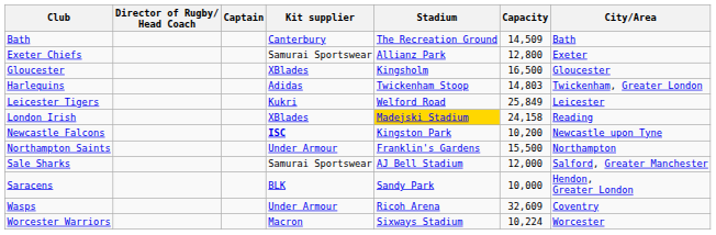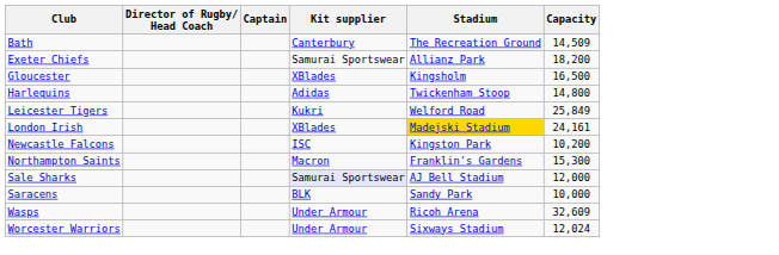 <table class="wikitable sortable">
 <tr>
 <th>Club</th>
 <th>Director of Rugby/<br>Head Coach</th>
 <th>Captain</th>
 <th>Kit supplier</th>
 <th>Stadium</th>
 <th>Capacity</th>
-<th>City/Area</th>
 </tr>
 <tr>
 <td><a href='#'>Bath</a></td>
 <td></td>
 <td></td>
 <td><a href='#'>Canterbury</a></td>
 <td><a href='#'>The Recreation Ground</a></td>
 <td align=center>14,509</td>
-<td><a href='#'>Bath</a></td>
 </tr>
 <tr>
 <td><a href='#'>Exeter Chiefs</a></td>
 <td></td>
 <td></td>
 <td>Samurai Sportswear</td>
 <td><a href='#'>Allianz Park</a></td>
-<td align=center>12,800</td>
-<td><a href='#'>Exeter</a></td>
+<td align=center>18,200</td>
 </tr>
 <tr>
 <td><a href='#'>Gloucester</a></td>
 <td></td>
 <td></td>
 <td><a href='#'>XBlades</a></td>
 <td><a href='#'>Kingsholm</a></td>
 <td align=center>16,500</td>
-<td><a href='#'>Gloucester</a></td>
 </tr>
 <tr>
 <td><a href='#'>Harlequins</a></td>
 <td></td>
 <td></td>
 <td><a href='#'>Adidas</a></td>
 <td><a href='#'>Twickenham Stoop</a></td>
-<td align=center>14,803</td>
-<td><a href='#'>Twickenham</a>, <a href='#'>Greater London</a></td>
+<td align=center>14,800</td>
 </tr>
 <tr>
 <td><a href='#'>Leicester Tigers</a></td>
 <td></td>
 <td></td>
 <td><a href='#'>Kukri</a></td>
 <td><a href='#'>Welford Road</a></td>
 <td align=center>25,849</td>
-<td><a href='#'>Leicester</a></td>
 </tr>
 <tr>
 <td><a href='#'>London Irish</a></td>
 <td></td>
 <td></td>
 <td><a href='#'>XBlades</a></td>
 <td style="background: gold;"><a href='#'>Madejski Stadium</a></td>
-<td align=center>24,158</td>
-<td><a href='#'>Reading</a></td>
+<td align=center>24,161</td>
 </tr>
 <tr>
 <td><a href='#'>Newcastle Falcons</a></td>
 <td></td>
 <td></td>
-<td><strong><a href='#'>ISC</a></strong></td>
+<td><a href='#'>ISC</a></td>
 <td><a href='#'>Kingston Park</a></td>
 <td align=center>10,200</td>
-<td><a href='#'>Newcastle upon Tyne</a></td>
 </tr>
 <tr>
 <td><a href='#'>Northampton Saints</a></td>
 <td></td>
 <td></td>
-<td><a href='#'>Under Armour</a></td>
+<td><a href='#'>Macron</a></td>
 <td><a href='#'>Franklin's Gardens</a></td>
-<td align=center>15,500</td>
-<td><a href='#'>Northampton</a></td>
+<td align=center>15,300</td>
 </tr>
 <tr>
 <td><a href='#'>Sale Sharks</a></td>
 <td></td>
 <td></td>
-<td>Samurai Sportswear</td>
+<td style="background: lavender;">Samurai Sportswear</td>
 <td><a href='#'>AJ Bell Stadium</a></td>
 <td align=center>12,000</td>
-<td><a href='#'>Salford</a>, <a href='#'>Greater Manchester</a></td>
 </tr>
 <tr>
 <td><a href='#'>Saracens</a></td>
 <td></td>
 <td></td>
 <td><a href='#'>BLK</a></td>
 <td><a href='#'>Sandy Park</a></td>
 <td align=center>10,000</td>
-<td><a href='#'>Hendon</a>,<br><a href='#'>Greater London</a></td>
 </tr>
 <tr>
 <td><a href='#'>Wasps</a></td>
 <td></td>
 <td></td>
 <td><a href='#'>Under Armour</a></td>
 <td><a href='#'>Ricoh Arena</a></td>
 <td align=center>32,609</td>
-<td><a href='#'>Coventry</a></td>
 </tr>
 <tr>
 <td><a href='#'>Worcester Warriors</a></td>
 <td></td>
 <td></td>
-<td><a href='#'>Macron</a></td>
+<td><a href='#'>Under Armour</a></td>
 <td><a href='#'>Sixways Stadium</a></td>
-<td align=center>10,224</td>
-<td><a href='#'>Worcester</a></td>
+<td align=center>12,024</td>
 </tr>
 </table>
